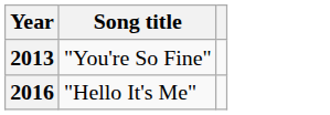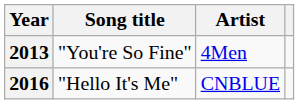 <table class="wikitable plainrowheaders sortable">
 <tr>
 <th scope="col">Year</th>
 <th scope="col">Song title</th>
+<th scope="col">Artist</th>
 <th scope="col" class="unsortable"></th>
 </tr>
 <tr>
 <th scope="row">2013</th>
 <td>"You're So Fine"</td>
+<td><a href='#'>4Men</a></td>
 <td style="text-align:center"></td>
 </tr>
 <tr>
 <th scope="row">2016</th>
 <td>"Hello It's Me"</td>
+<td><a href='#'>CNBLUE</a></td>
 <td style="text-align:center"></td>
 </tr>
 </table>
